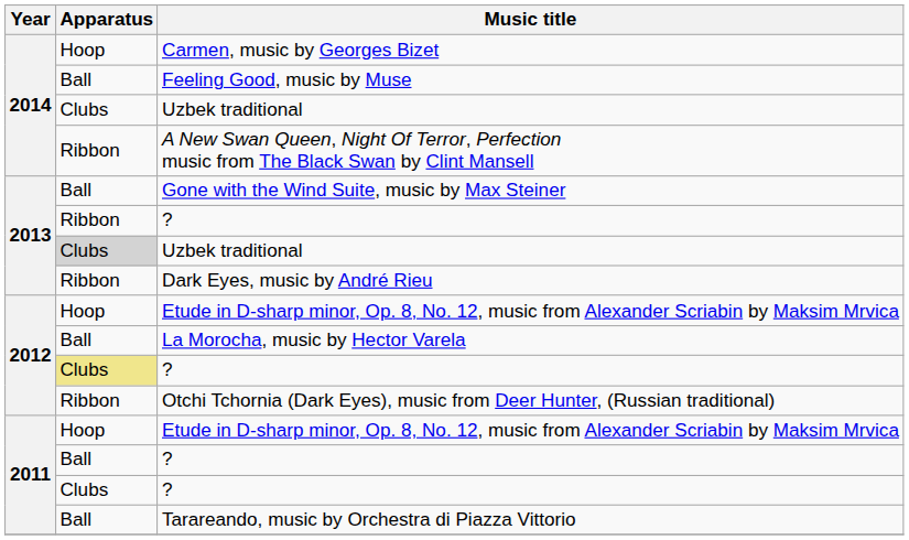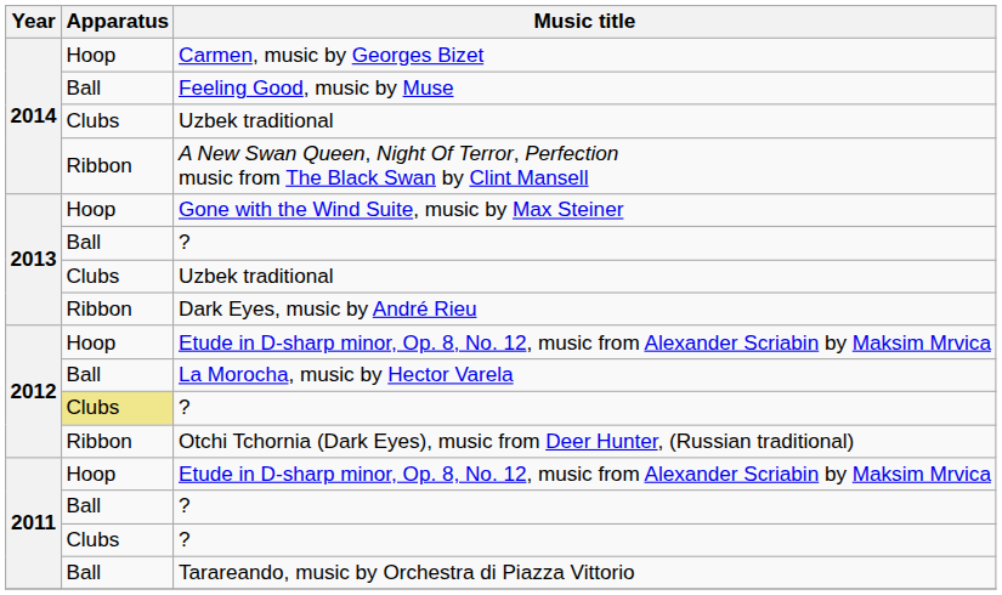 <table class="wikitable plainrowheaders">
 <tr>
 <th scope=col>Year</th>
 <th scope=col>Apparatus</th>
 <th scope=col>Music title</th>
 </tr>
 <tr>
 <th scope=row rowspan=4>2014</th>
 <td>Hoop</td>
 <td><a href='#'>Carmen</a>, music by <a href='#'>Georges Bizet</a></td>
 </tr>
 <tr>
 <td>Ball</td>
 <td><a href='#'>Feeling Good</a>, music by <a href='#'>Muse</a></td>
 </tr>
 <tr>
 <td>Clubs</td>
 <td>Uzbek traditional</td>
 </tr>
 <tr>
 <td>Ribbon</td>
 <td><em>A New Swan Queen</em>, <em>Night Of Terror</em>, <em>Perfection</em> <br> music from <a href='#'>The Black Swan</a> by <a href='#'>Clint Mansell</a></td>
 </tr>
 <tr>
 <th scope=row rowspan=4>2013</th>
-<td>Ball</td>
+<td>Hoop</td>
 <td><a href='#'>Gone with the Wind Suite</a>, music by <a href='#'>Max Steiner</a></td>
 </tr>
 <tr>
-<td>Ribbon</td>
+<td>Ball</td>
 <td>?</td>
 </tr>
 <tr>
-<td style="background: lightgrey;">Clubs</td>
+<td>Clubs</td>
 <td>Uzbek traditional</td>
 </tr>
 <tr>
 <td>Ribbon</td>
 <td>Dark Eyes, music by <a href='#'>André Rieu</a></td>
 </tr>
 <tr>
 <th scope=row rowspan=4>2012</th>
 <td>Hoop</td>
 <td><a href='#'>Etude in D-sharp minor, Op. 8, No. 12</a>, music from <a href='#'>Alexander Scriabin</a> by <a href='#'>Maksim Mrvica</a></td>
 </tr>
 <tr>
 <td>Ball</td>
 <td><a href='#'>La Morocha</a>, music by <a href='#'>Hector Varela</a></td>
 </tr>
 <tr>
 <td style="background: khaki;">Clubs</td>
 <td>?</td>
 </tr>
 <tr>
 <td>Ribbon</td>
 <td>Otchi Tchornia (Dark Eyes), music from <a href='#'>Deer Hunter</a>, (Russian traditional)</td>
 </tr>
 <tr>
 <th scope=row rowspan=4>2011</th>
 <td>Hoop</td>
 <td><a href='#'>Etude in D-sharp minor, Op. 8, No. 12</a>, music from <a href='#'>Alexander Scriabin</a> by <a href='#'>Maksim Mrvica</a></td>
 </tr>
 <tr>
 <td>Ball</td>
 <td>?</td>
 </tr>
 <tr>
 <td>Clubs</td>
 <td>?</td>
 </tr>
 <tr>
 <td>Ball</td>
 <td>Tarareando, music by Orchestra di Piazza Vittorio</td>
 </tr>
 <tr>
 </tr>
 </table>
